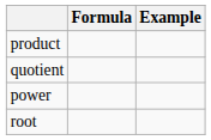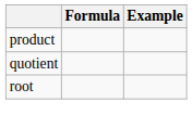 <table class="wikitable" style="margin:1em auto;">
 <tr>
 <th></th>
 <th>Formula</th>
 <th>Example</th>
 </tr>
 <tr>
 <td>product</td>
 <td><cite></cite></td>
 <td></td>
 </tr>
 <tr>
 <td>quotient</td>
 <td></td>
 <td></td>
 </tr>
 <tr>
-<td>power</td>
-<td><cite></cite></td>
-<td></td>
-</tr>
-<tr>
 <td>root</td>
 <td></td>
 <td></td>
 </tr>
 </table>
